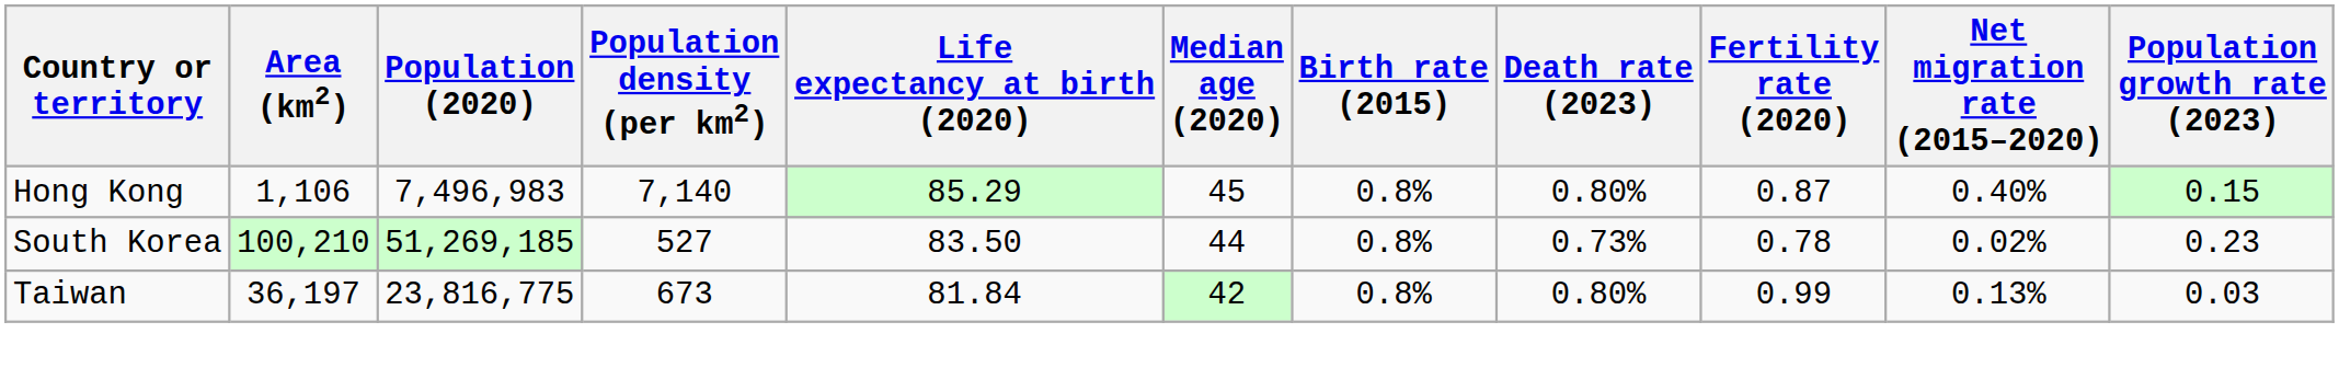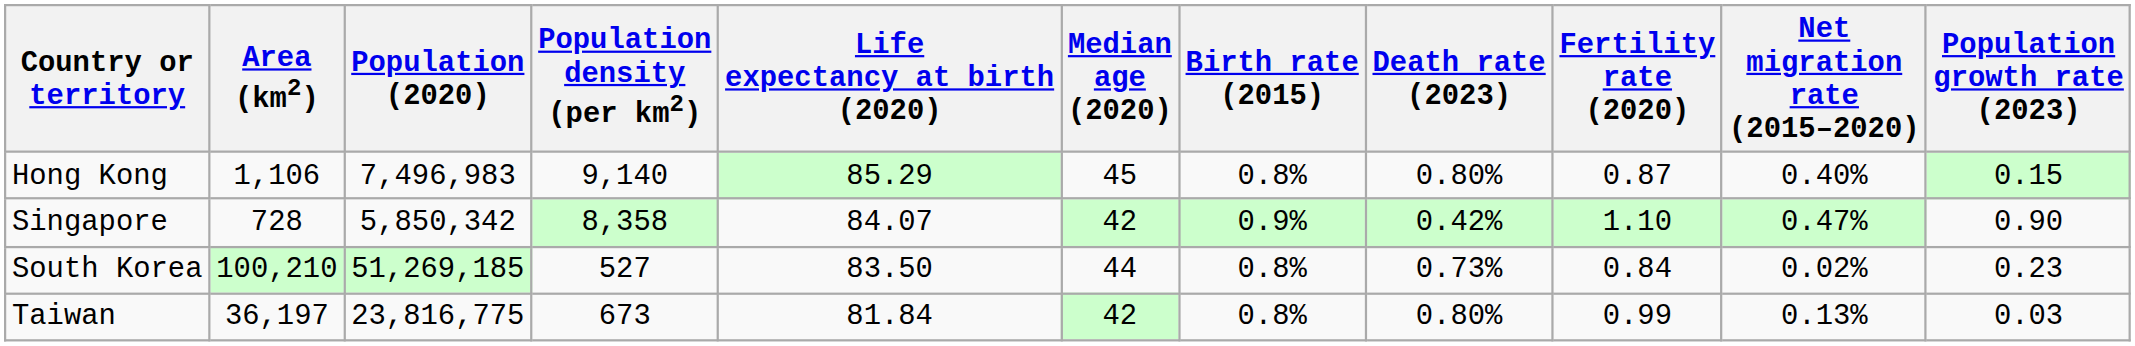 <table class="wikitable sortable" border="1">
 <tr style="background:#ececec;">
 <th>Country or <br><a href='#'>territory</a></th>
 <th><a href='#'>Area</a><br>(km<sup>2</sup>)</th>
 <th><a href='#'>Population</a><br>(2020)</th>
 <th><a href='#'>Population<br>density</a><br>(per km<sup>2</sup>)</th>
 <th><a href='#'>Life<br>expectancy at birth</a><br>(2020)</th>
 <th><a href='#'>Median<br>age</a><br>(2020)</th>
 <th><a href='#'>Birth rate</a><br>(2015)</th>
 <th><a href='#'>Death rate</a><br>(2023)</th>
 <th><a href='#'>Fertility<br>rate</a><br>(2020)</th>
 <th><a href='#'>Net<br>migration<br>rate</a><br>(2015–2020)</th>
 <th><a href='#'>Population<br>growth rate</a><br>(2023)</th>
 </tr>
 <tr>
 <td style="text-align:left;">Hong Kong</td>
 <td align="center">1,106</td>
 <td align="center">7,496,983</td>
-<td align="center">7,140</td>
+<td align="center">9,140</td>
 <td align="center" bgcolor=#ccffcc>85.29</td>
 <td align="center">45</td>
 <td align="center">0.8%</td>
 <td align="center">0.80%</td>
 <td align="center">0.87</td>
 <td align="center">0.40%</td>
 <td align="center" bgcolor=#ccffcc>0.15</td>
+</tr>
+<tr>
+<td style="text-align:left;">Singapore</td>
+<td align="center">728</td>
+<td align="center">5,850,342</td>
+<td align="center" bgcolor=#ccffcc>8,358</td>
+<td align="center">84.07</td>
+<td align="center" bgcolor=#ccffcc>42</td>
+<td align="center" bgcolor=#ccffcc>0.9%</td>
+<td align="center" bgcolor=#ccffcc>0.42%</td>
+<td align="center" bgcolor=#ccffcc>1.10</td>
+<td align="center" bgcolor=#ccffcc>0.47%</td>
+<td align="center">0.90</td>
 </tr>
 <tr>
 <td style="text-align:left;">South Korea</td>
 <td align="center" bgcolor=#ccffcc>100,210</td>
 <td align="center" bgcolor=#ccffcc>51,269,185</td>
 <td align="center">527</td>
 <td align="center">83.50</td>
 <td align="center">44</td>
 <td align="center">0.8%</td>
 <td align="center">0.73%</td>
-<td align="center">0.78</td>
+<td align="center">0.84</td>
 <td align="center">0.02%</td>
 <td align="center">0.23</td>
 </tr>
 <tr>
 <td style="text-align:left;">Taiwan</td>
 <td align="center">36,197</td>
 <td align="center">23,816,775</td>
 <td align="center">673</td>
 <td align="center">81.84</td>
 <td align="center" bgcolor=#ccffcc>42</td>
 <td align="center">0.8%</td>
 <td align="center">0.80%</td>
 <td align="center">0.99</td>
 <td align="center">0.13%</td>
 <td align="center">0.03</td>
 </tr>
 </table>
